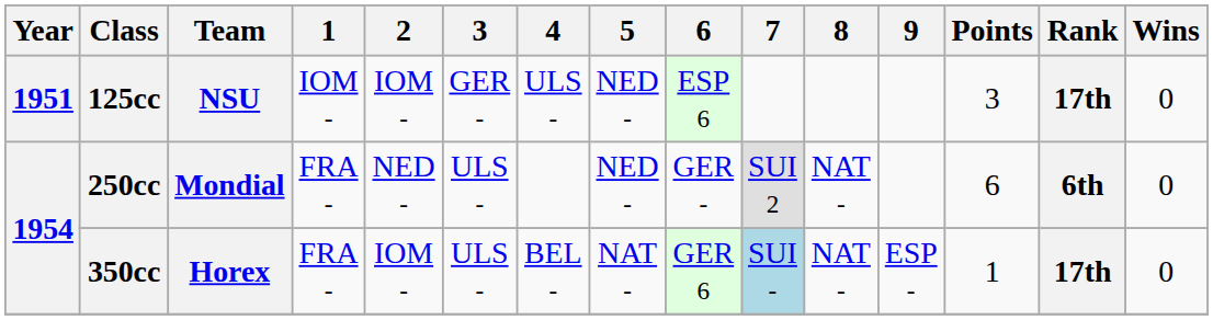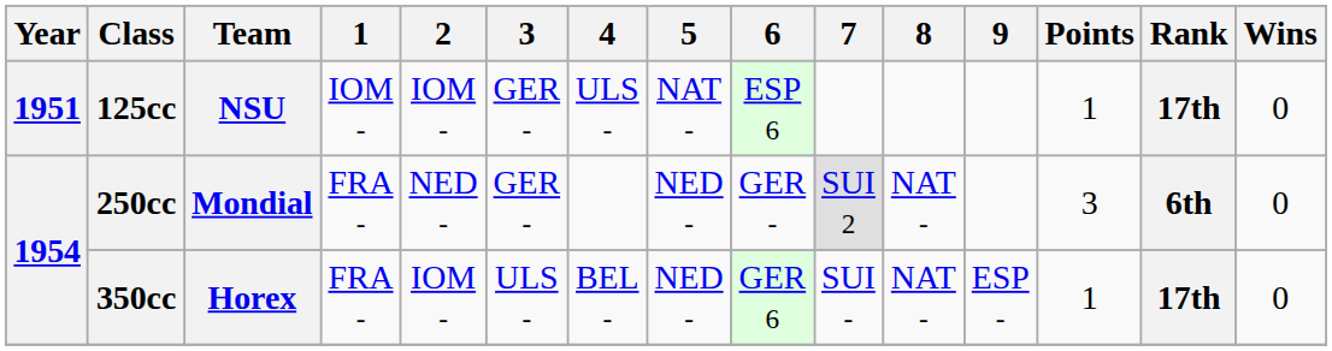 <table class="wikitable" style="text-align:center; font-size:95%">
 <tr>
 <th>Year</th>
 <th>Class</th>
 <th>Team</th>
 <th>1</th>
 <th>2</th>
 <th>3</th>
 <th>4</th>
 <th>5</th>
 <th>6</th>
 <th>7</th>
 <th>8</th>
 <th>9</th>
 <th>Points</th>
 <th>Rank</th>
 <th>Wins</th>
 </tr>
 <tr>
 <th><a href='#'>1951</a></th>
 <th>125cc</th>
 <th><a href='#'>NSU</a></th>
 <td><a href='#'>IOM</a><br><small>-</small></td>
 <td><a href='#'>IOM</a><br><small>-</small></td>
 <td><a href='#'>GER</a><br><small>-</small></td>
 <td><a href='#'>ULS</a><br><small>-</small></td>
-<td><a href='#'>NED</a><br><small>-</small></td>
+<td><a href='#'>NAT</a><br><small>-</small></td>
 <td style="background:#DFFFDF;"><a href='#'>ESP</a><br><small>6</small></td>
 <td></td>
 <td></td>
 <td></td>
-<td>3</td>
+<td>1</td>
 <th>17th</th>
 <td>0</td>
 </tr>
 <tr>
 <th rowspan=2><a href='#'>1954</a></th>
 <th>250cc</th>
 <th><a href='#'>Mondial</a></th>
 <td><a href='#'>FRA</a><br><small>-</small></td>
 <td><a href='#'>NED</a><br><small>-</small></td>
-<td><a href='#'>ULS</a><br><small>-</small></td>
+<td><a href='#'>GER</a><br><small>-</small></td>
 <td></td>
 <td><a href='#'>NED</a><br><small>-</small></td>
 <td><a href='#'>GER</a><br><small>-</small></td>
 <td style="background:#DFDFDF;"><a href='#'>SUI</a><br><small>2</small></td>
 <td><a href='#'>NAT</a><br><small>-</small></td>
 <td></td>
-<td>6</td>
+<td>3</td>
 <th>6th</th>
 <td>0</td>
 </tr>
 <tr>
 <th>350cc</th>
 <th><a href='#'>Horex</a></th>
 <td><a href='#'>FRA</a><br><small>-</small></td>
 <td><a href='#'>IOM</a><br><small>-</small></td>
 <td><a href='#'>ULS</a><br><small>-</small></td>
 <td><a href='#'>BEL</a><br><small>-</small></td>
-<td><a href='#'>NAT</a><br><small>-</small></td>
+<td><a href='#'>NED</a><br><small>-</small></td>
 <td style="background:#DFFFDF;"><a href='#'>GER</a><br><small>6</small></td>
-<td style="background: lightblue;"><a href='#'>SUI</a><br><small>-</small></td>
+<td><a href='#'>SUI</a><br><small>-</small></td>
 <td><a href='#'>NAT</a><br><small>-</small></td>
 <td><a href='#'>ESP</a><br><small>-</small></td>
 <td>1</td>
 <th>17th</th>
 <td>0</td>
 </tr>
 <tr>
 </tr>
 </table>
